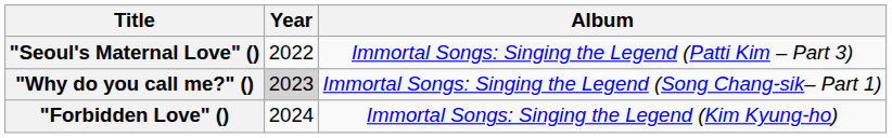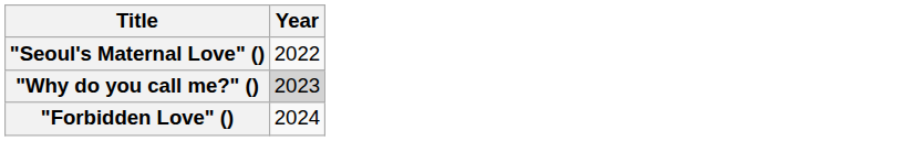 <table class="wikitable plainrowheaders" style="text-align:center">
 <tr>
 <th scope="col">Title</th>
 <th scope="col">Year</th>
-<th scope="col">Album</th>
 </tr>
 <tr>
 <th scope="row">"Seoul's Maternal Love" ()</th>
 <td>2022</td>
-<td><em><a href='#'>Immortal Songs: Singing the Legend</a> (<a href='#'>Patti Kim</a> – Part 3)</em></td>
 </tr>
 <tr>
 <th scope="row">"Why do you call me?" ()</th>
 <td style="background: lightgrey;">2023</td>
-<td><em><a href='#'>Immortal Songs: Singing the Legend</a> (<a href='#'>Song Chang-sik</a>– Part 1)</em></td>
 </tr>
 <tr>
 <th scope="row">"Forbidden Love" ()</th>
 <td>2024</td>
-<td><em><a href='#'>Immortal Songs: Singing the Legend</a> (<a href='#'>Kim Kyung-ho</a>)</em></td>
 </tr>
 </table>
